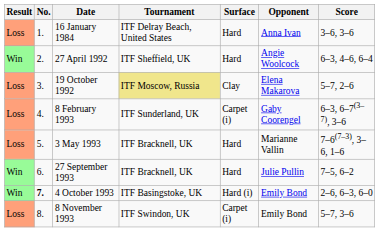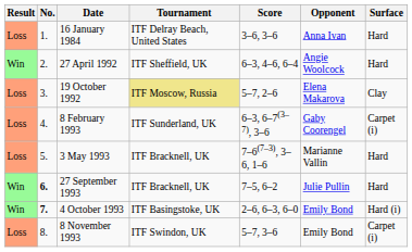 <table class="sortable wikitable" style="font-size:97%;">
 <tr>
 <th style="width:40px">Result</th>
 <th>No.</th>
 <th>Date</th>
 <th>Tournament</th>
+<th class="unsortable">Score</th>
+<th>Opponent</th>
 <th>Surface</th>
-<th>Opponent</th>
-<th class="unsortable">Score</th>
 </tr>
 <tr>
 <td style="background:#ffa07a;">Loss</td>
 <td>1.</td>
 <td>16 January 1984</td>
 <td>ITF Delray Beach, United States</td>
+<td>3–6, 3–6</td>
+<td> <a href='#'>Anna Ivan</a></td>
 <td>Hard</td>
-<td> <a href='#'>Anna Ivan</a></td>
-<td>3–6, 3–6</td>
 </tr>
 <tr>
 <td style="background:#98fb98;">Win</td>
 <td>2.</td>
 <td>27 April 1992</td>
 <td>ITF Sheffield, UK</td>
+<td>6–3, 4–6, 6–4</td>
+<td> <a href='#'>Angie Woolcock</a></td>
 <td>Hard</td>
-<td> <a href='#'>Angie Woolcock</a></td>
-<td>6–3, 4–6, 6–4</td>
 </tr>
 <tr>
 <td style="background:#ffa07a;">Loss</td>
 <td>3.</td>
 <td>19 October 1992</td>
 <td style="background: khaki;">ITF Moscow, Russia</td>
+<td>5–7, 2–6</td>
+<td> <a href='#'>Elena Makarova</a></td>
 <td>Clay</td>
-<td> <a href='#'>Elena Makarova</a></td>
-<td>5–7, 2–6</td>
 </tr>
 <tr>
 <td style="background:#ffa07a;">Loss</td>
 <td>4.</td>
 <td>8 February 1993</td>
 <td>ITF Sunderland, UK</td>
+<td>6–3, 6–7<sup>(3–7)</sup>, 3–6</td>
+<td> <a href='#'>Gaby Coorengel</a></td>
 <td>Carpet (i)</td>
-<td> <a href='#'>Gaby Coorengel</a></td>
-<td>6–3, 6–7<sup>(3–7)</sup>, 3–6</td>
 </tr>
 <tr>
 <td style="background:#ffa07a;">Loss</td>
 <td>5.</td>
 <td>3 May 1993</td>
 <td>ITF Bracknell, UK</td>
+<td>7–6<sup>(7–3)</sup>, 3–6, 1–6</td>
+<td> Marianne Vallin</td>
 <td>Hard</td>
-<td> Marianne Vallin</td>
-<td>7–6<sup>(7–3)</sup>, 3–6, 1–6</td>
 </tr>
 <tr>
 <td style="background:#98fb98;">Win</td>
-<td>6.</td>
+<td><strong>6.</strong></td>
 <td>27 September 1993</td>
 <td>ITF Bracknell, UK</td>
+<td>7–5, 6–2</td>
+<td> <a href='#'>Julie Pullin</a></td>
 <td>Hard</td>
-<td> <a href='#'>Julie Pullin</a></td>
-<td>7–5, 6–2</td>
 </tr>
 <tr>
 <td style="background:#98fb98;">Win</td>
 <td><strong>7.</strong></td>
 <td>4 October 1993</td>
 <td>ITF Basingstoke, UK</td>
+<td>2–6, 6–3, 6–0</td>
+<td> <a href='#'>Emily Bond</a></td>
 <td>Hard (i)</td>
-<td> <a href='#'>Emily Bond</a></td>
-<td>2–6, 6–3, 6–0</td>
 </tr>
 <tr>
 <td style="background:#ffa07a;">Loss</td>
 <td>8.</td>
 <td>8 November 1993</td>
 <td>ITF Swindon, UK</td>
+<td>5–7, 3–6</td>
+<td> Emily Bond</td>
 <td>Carpet (i)</td>
-<td> Emily Bond</td>
-<td>5–7, 3–6</td>
 </tr>
 </table>
